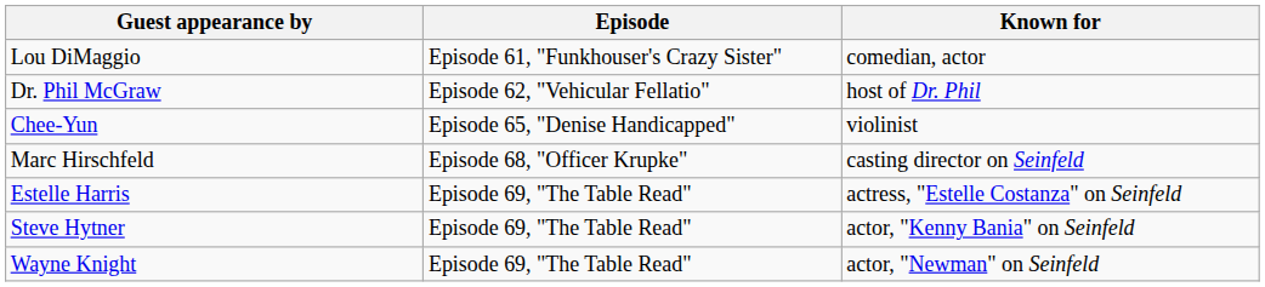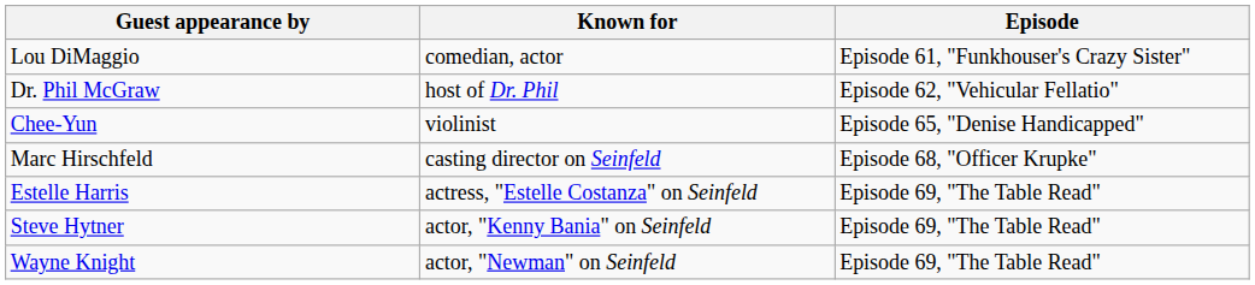 <table class="wikitable">
 <tr>
 <th scope="col" style="width:300px;">Guest appearance by</th>
+<th scope="col" style="width:300px;">Known for</th>
 <th scope="col" style="width:300px;">Episode</th>
-<th scope="col" style="width:300px;">Known for</th>
 </tr>
 <tr>
 <td>Lou DiMaggio</td>
+<td>comedian, actor</td>
 <td>Episode 61, "Funkhouser's Crazy Sister"</td>
-<td>comedian, actor</td>
 </tr>
 <tr>
 <td>Dr. <a href='#'>Phil McGraw</a></td>
+<td>host of <em><a href='#'>Dr. Phil</a></em></td>
 <td>Episode 62, "Vehicular Fellatio"</td>
-<td>host of <em><a href='#'>Dr. Phil</a></em></td>
 </tr>
 <tr>
 <td><a href='#'>Chee-Yun</a></td>
+<td>violinist</td>
 <td>Episode 65, "Denise Handicapped"</td>
-<td>violinist</td>
 </tr>
 <tr>
 <td>Marc Hirschfeld</td>
+<td>casting director on <em><a href='#'>Seinfeld</a></em></td>
 <td>Episode 68, "Officer Krupke"</td>
-<td>casting director on <em><a href='#'>Seinfeld</a></em></td>
 </tr>
 <tr>
 <td><a href='#'>Estelle Harris</a></td>
+<td>actress, "<a href='#'>Estelle Costanza</a>" on <em>Seinfeld</em></td>
 <td>Episode 69, "The Table Read"</td>
-<td>actress, "<a href='#'>Estelle Costanza</a>" on <em>Seinfeld</em></td>
 </tr>
 <tr>
 <td><a href='#'>Steve Hytner</a></td>
+<td>actor, "<a href='#'>Kenny Bania</a>" on <em>Seinfeld</em></td>
 <td>Episode 69, "The Table Read"</td>
-<td>actor, "<a href='#'>Kenny Bania</a>" on <em>Seinfeld</em></td>
 </tr>
 <tr>
 <td><a href='#'>Wayne Knight</a></td>
+<td>actor, "<a href='#'>Newman</a>" on <em>Seinfeld</em></td>
 <td>Episode 69, "The Table Read"</td>
-<td>actor, "<a href='#'>Newman</a>" on <em>Seinfeld</em></td>
 </tr>
 </table>
